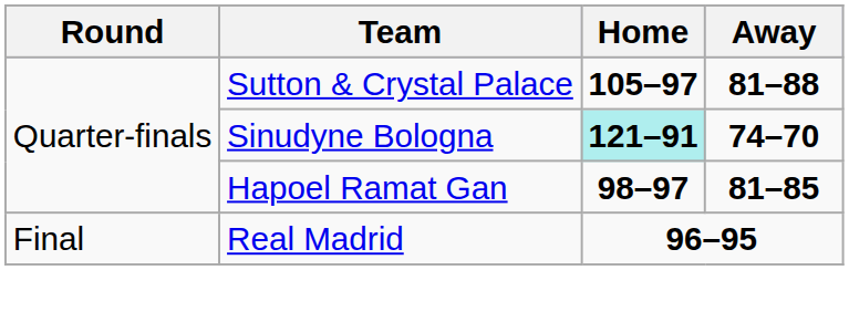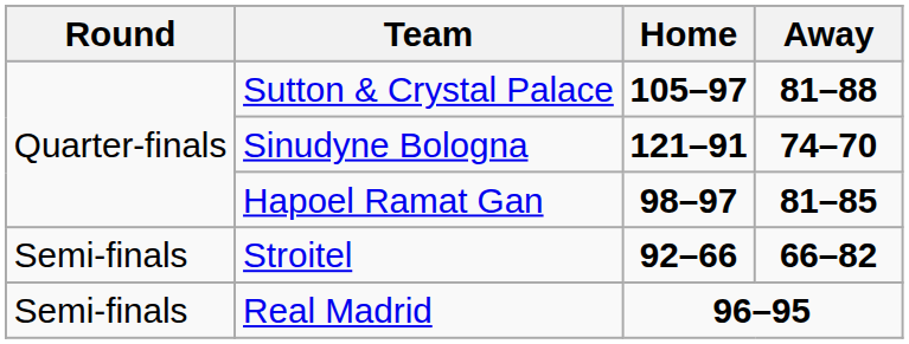 <table class="wikitable" style="text-align: left; font-size:95%">
 <tr bgcolor="#ccccff">
 <th>Round</th>
 <th>Team</th>
 <th>Home</th>
 <th>  Away  </th>
 </tr>
 <tr>
 <td rowspan=3>Quarter-finals</td>
 <td> <a href='#'>Sutton & Crystal Palace</a></td>
 <td style="text-align:center;"><strong>105–97</strong></td>
 <td style="text-align:center;"><strong>81–88</strong></td>
 </tr>
 <tr>
 <td> <a href='#'>Sinudyne Bologna</a></td>
-<td style="background: paleturquoise; text-align:center;"><strong>121–91</strong></td>
+<td style="text-align:center;"><strong>121–91</strong></td>
 <td style="text-align:center;"><strong>74–70</strong></td>
 </tr>
 <tr>
 <td> <a href='#'>Hapoel Ramat Gan</a></td>
 <td style="text-align:center;"><strong>98–97</strong></td>
 <td style="text-align:center;"><strong>81–85</strong></td>
 </tr>
 <tr>
-<td>Final</td>
+<td>Semi-finals</td>
+<td> <a href='#'>Stroitel</a></td>
+<td style="text-align:center;"><strong>92–66</strong></td>
+<td style="text-align:center;"><strong>66–82</strong></td>
+</tr>
+<tr>
+<td>Semi-finals</td>
 <td> <a href='#'>Real Madrid</a></td>
 <td colspan="2" style="text-align:center;"><strong>96–95</strong></td>
 </tr>
 </table>
